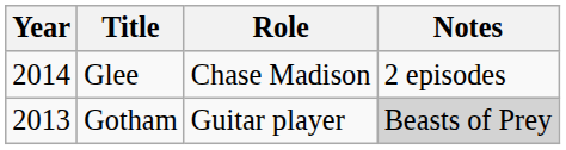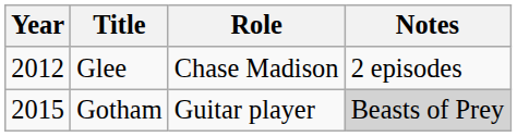 <table class="wikitable">
 <tr>
 <th>Year</th>
 <th>Title</th>
 <th>Role</th>
 <th>Notes</th>
 </tr>
 <tr>
-<td>2014</td>
+<td>2012</td>
 <td>Glee</td>
 <td>Chase Madison</td>
 <td>2 episodes</td>
 </tr>
 <tr>
-<td>2013</td>
+<td>2015</td>
 <td>Gotham</td>
 <td>Guitar player</td>
 <td style="background: lightgrey;">Beasts of Prey</td>
 </tr>
 </table>
